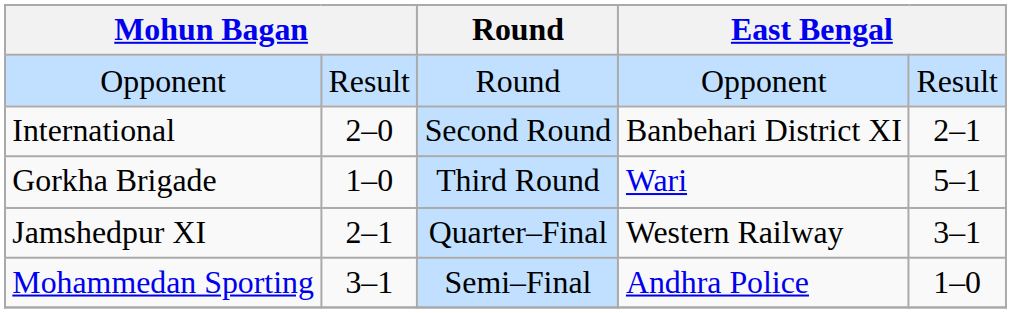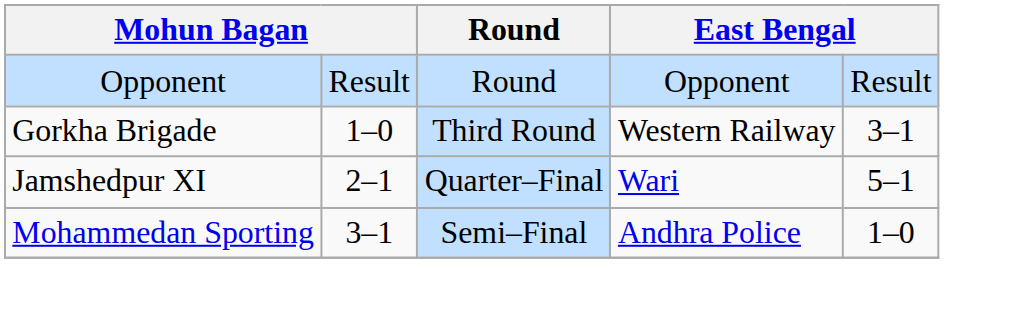 <table class="wikitable" style="text-align:center">
 <tr>
 <th colspan="2"><a href='#'>Mohun Bagan</a></th>
 <th>Round</th>
 <th colspan="2"><a href='#'>East Bengal</a></th>
 </tr>
 <tr style="background:#C1E0FF">
 <td>Opponent</td>
 <td colspan="1">Result</td>
 <td>Round</td>
 <td>Opponent</td>
 <td colspan="1">Result</td>
 </tr>
 <tr>
-<td style="text-align:left">International</td>
-<td colspan="1">2–0</td>
-<td style="background:#C1E0FF">Second Round</td>
-<td style="text-align:left">Banbehari District XI</td>
-<td colspan="1">2–1</td>
-</tr>
-<tr>
 <td style="text-align:left">Gorkha Brigade</td>
 <td colspan="1">1–0</td>
 <td style="background:#C1E0FF">Third Round</td>
-<td style="text-align:left"><a href='#'>Wari</a></td>
-<td colspan="1">5–1</td>
+<td style="text-align:left">Western Railway</td>
+<td colspan="1">3–1</td>
 </tr>
 <tr>
 <td style="text-align:left">Jamshedpur XI</td>
 <td colspan="1">2–1</td>
 <td style="background:#C1E0FF">Quarter–Final</td>
-<td style="text-align:left">Western Railway</td>
-<td colspan="1">3–1</td>
+<td style="text-align:left"><a href='#'>Wari</a></td>
+<td colspan="1">5–1</td>
 </tr>
 <tr>
 <td style="text-align:left"><a href='#'>Mohammedan Sporting</a></td>
 <td colspan="1">3–1</td>
 <td style="background:#C1E0FF">Semi–Final</td>
 <td style="text-align:left"><a href='#'>Andhra Police</a></td>
 <td colspan="1">1–0</td>
 </tr>
 <tr>
 </tr>
 </table>
